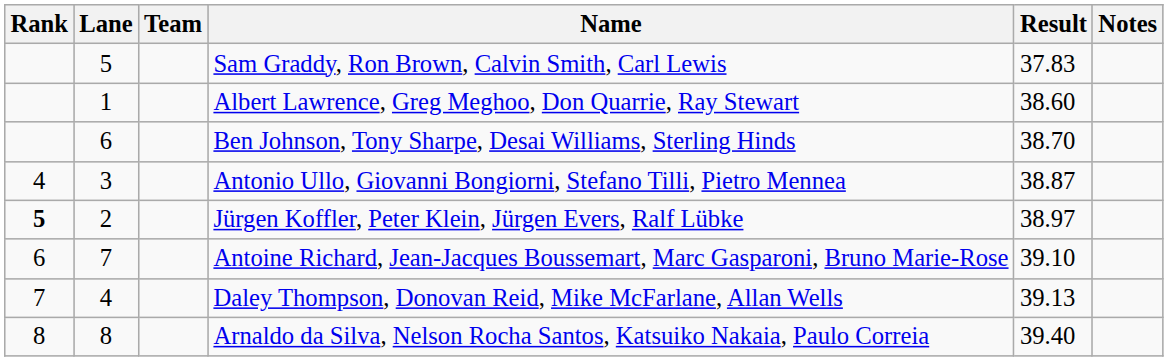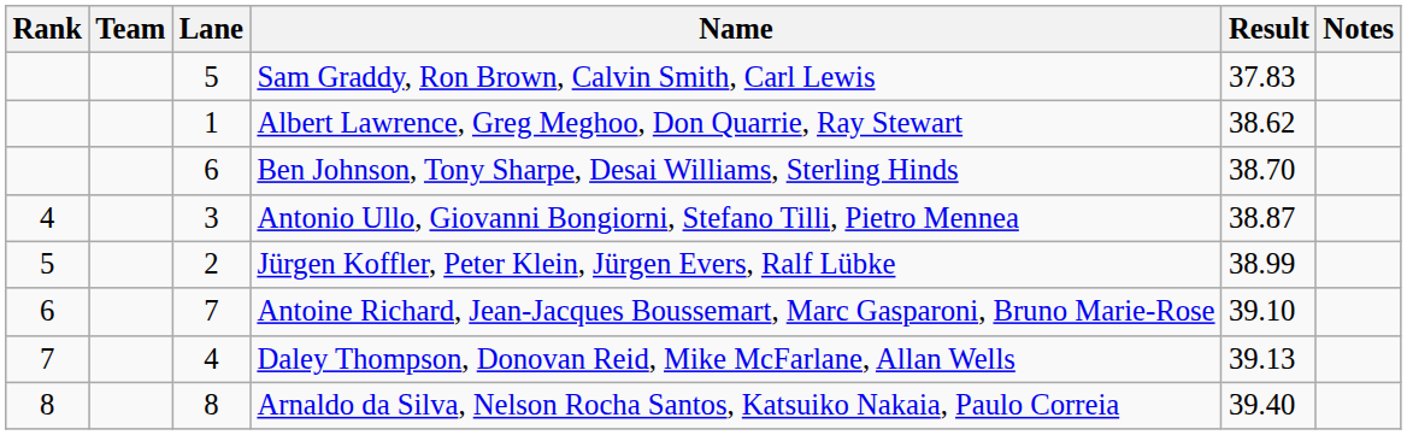 <table class="sortable wikitable">
 <tr>
 <th>Rank</th>
+<th>Team</th>
 <th>Lane</th>
-<th>Team</th>
 <th>Name</th>
 <th>Result</th>
 <th>Notes</th>
 </tr>
 <tr>
 <td align="center"></td>
+<td></td>
 <td align="center">5</td>
-<td></td>
 <td><a href='#'>Sam Graddy</a>, <a href='#'>Ron Brown</a>, <a href='#'>Calvin Smith</a>, <a href='#'>Carl Lewis</a></td>
 <td>37.83</td>
 <td></td>
 </tr>
 <tr>
 <td align="center"></td>
+<td></td>
 <td align="center">1</td>
-<td></td>
 <td><a href='#'>Albert Lawrence</a>, <a href='#'>Greg Meghoo</a>, <a href='#'>Don Quarrie</a>, <a href='#'>Ray Stewart</a></td>
-<td>38.60</td>
+<td>38.62</td>
 <td></td>
 </tr>
 <tr>
 <td align="center"></td>
+<td></td>
 <td align="center">6</td>
-<td></td>
 <td><a href='#'>Ben Johnson</a>, <a href='#'>Tony Sharpe</a>, <a href='#'>Desai Williams</a>, <a href='#'>Sterling Hinds</a></td>
 <td>38.70</td>
 <td></td>
 </tr>
 <tr>
 <td align="center">4</td>
+<td></td>
 <td align="center">3</td>
-<td></td>
 <td><a href='#'>Antonio Ullo</a>, <a href='#'>Giovanni Bongiorni</a>, <a href='#'>Stefano Tilli</a>, <a href='#'>Pietro Mennea</a></td>
 <td>38.87</td>
 <td></td>
 </tr>
 <tr>
-<td align="center"><strong>5</strong></td>
+<td align="center">5</td>
+<td></td>
 <td align="center">2</td>
-<td></td>
 <td><a href='#'>Jürgen Koffler</a>, <a href='#'>Peter Klein</a>, <a href='#'>Jürgen Evers</a>, <a href='#'>Ralf Lübke</a></td>
-<td>38.97</td>
+<td>38.99</td>
 <td></td>
 </tr>
 <tr>
 <td align="center">6</td>
+<td></td>
 <td align="center">7</td>
-<td></td>
 <td><a href='#'>Antoine Richard</a>, <a href='#'>Jean-Jacques Boussemart</a>, <a href='#'>Marc Gasparoni</a>, <a href='#'>Bruno Marie-Rose</a></td>
 <td>39.10</td>
 <td></td>
 </tr>
 <tr>
 <td align="center">7</td>
+<td></td>
 <td align="center">4</td>
-<td></td>
 <td><a href='#'>Daley Thompson</a>, <a href='#'>Donovan Reid</a>, <a href='#'>Mike McFarlane</a>, <a href='#'>Allan Wells</a></td>
 <td>39.13</td>
 <td></td>
 </tr>
 <tr>
 <td align="center">8</td>
+<td></td>
 <td align="center">8</td>
-<td></td>
 <td><a href='#'>Arnaldo da Silva</a>, <a href='#'>Nelson Rocha Santos</a>, <a href='#'>Katsuiko Nakaia</a>, <a href='#'>Paulo Correia</a></td>
 <td>39.40</td>
 <td></td>
 </tr>
 </table>
